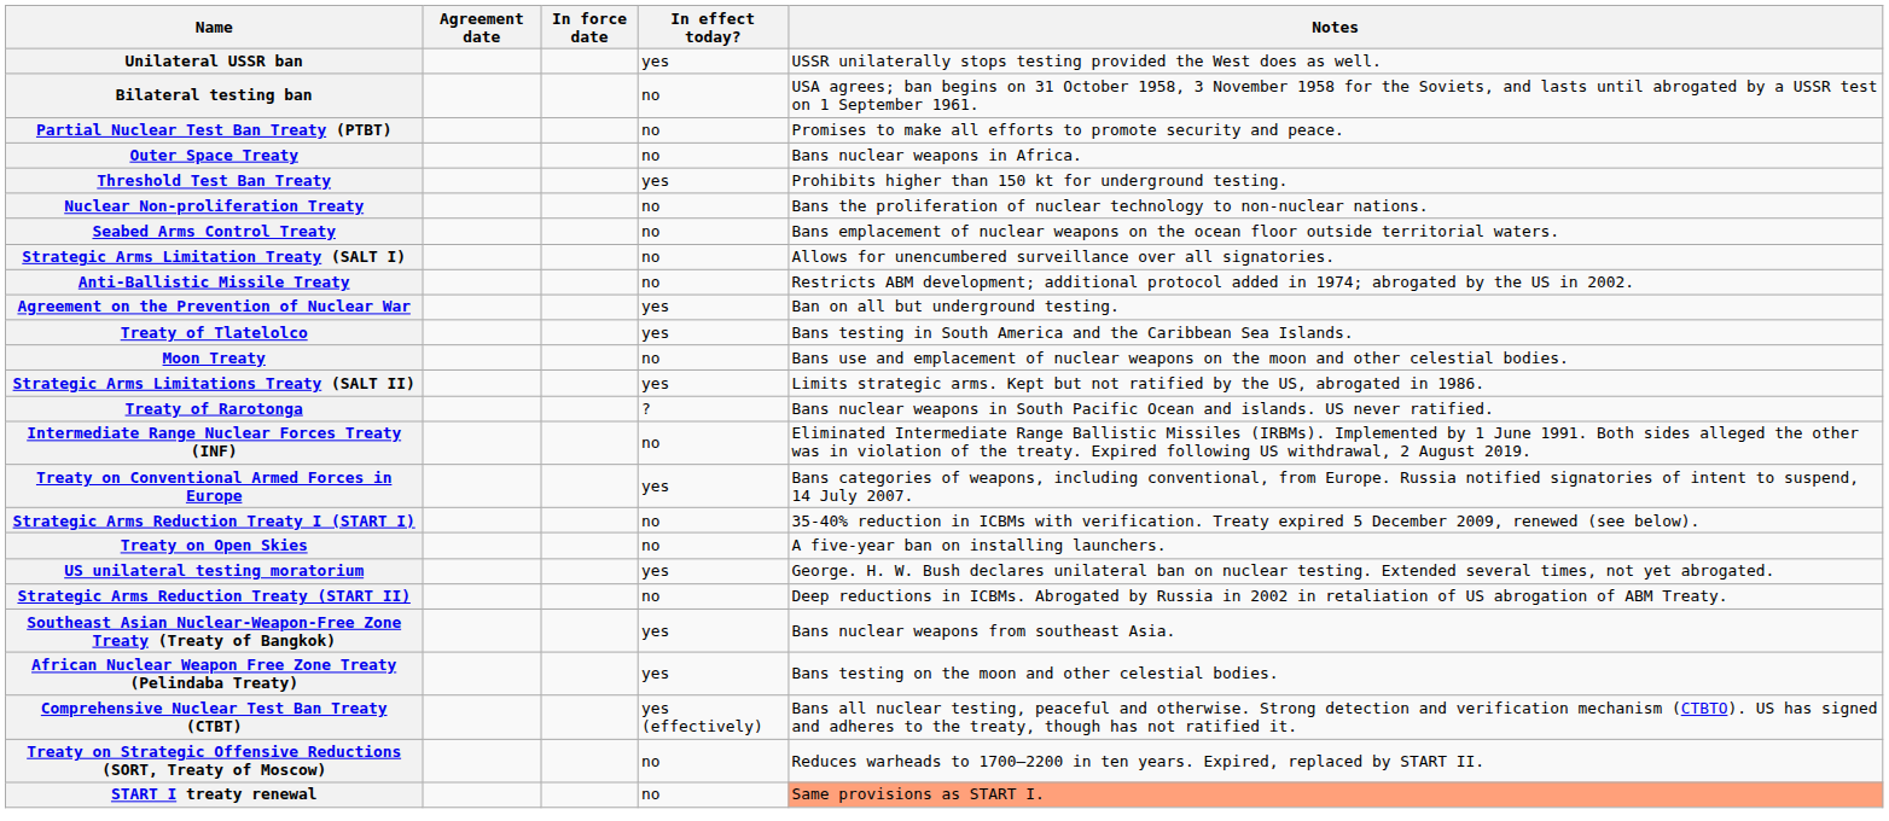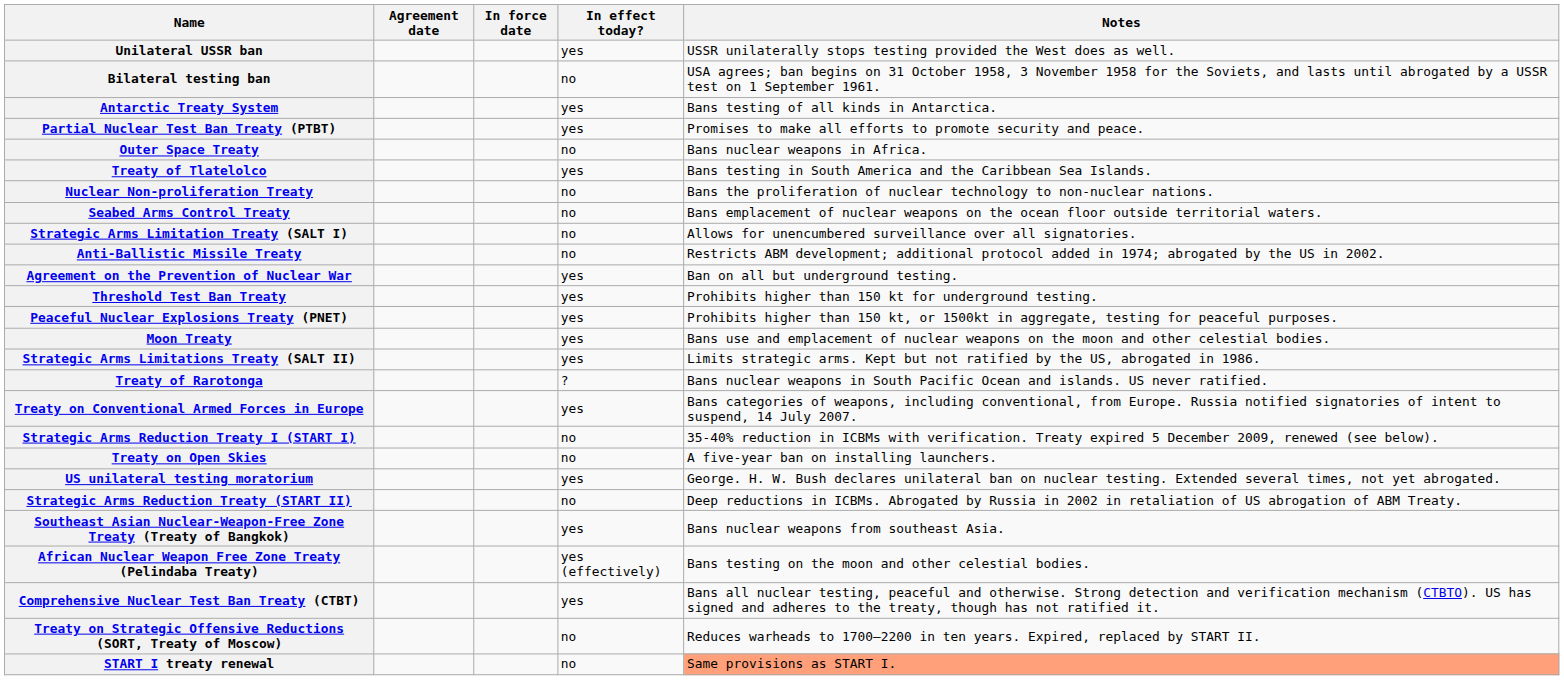 <table class="wikitable sortable">
 <tr>
 <th>Name</th>
 <th>Agreement date</th>
 <th>In force date</th>
 <th>In effect today?</th>
 <th>Notes</th>
 </tr>
 <tr>
 <th>Unilateral USSR ban</th>
 <td></td>
 <td></td>
 <td>yes</td>
 <td>USSR unilaterally stops testing provided the West does as well.</td>
 </tr>
 <tr>
 <th>Bilateral testing ban</th>
 <td></td>
 <td></td>
 <td>no</td>
 <td>USA agrees; ban begins on 31 October 1958, 3 November 1958 for the Soviets, and lasts until abrogated by a USSR test on 1 September 1961.</td>
 </tr>
 <tr>
+<th><a href='#'>Antarctic Treaty System</a></th>
+<td></td>
+<td></td>
+<td>yes</td>
+<td>Bans testing of all kinds in Antarctica.</td>
+</tr>
+<tr>
 <th><a href='#'>Partial Nuclear Test Ban Treaty</a> (PTBT)</th>
 <td></td>
 <td></td>
-<td>no</td>
+<td>yes</td>
 <td>Promises to make all efforts to promote security and peace.</td>
 </tr>
 <tr>
 <th><a href='#'>Outer Space Treaty</a></th>
 <td></td>
 <td></td>
 <td>no</td>
 <td>Bans nuclear weapons in Africa.</td>
 </tr>
 <tr>
-<th><a href='#'>Threshold Test Ban Treaty</a></th>
+<th><a href='#'>Treaty of Tlatelolco</a></th>
 <td></td>
 <td></td>
 <td>yes</td>
-<td>Prohibits higher than 150 kt for underground testing.</td>
+<td>Bans testing in South America and the Caribbean Sea Islands.</td>
 </tr>
 <tr>
 <th><a href='#'>Nuclear Non-proliferation Treaty</a></th>
 <td></td>
 <td></td>
 <td>no</td>
 <td>Bans the proliferation of nuclear technology to non-nuclear nations.</td>
 </tr>
 <tr>
 <th><a href='#'>Seabed Arms Control Treaty</a></th>
 <td></td>
 <td></td>
 <td>no</td>
 <td>Bans emplacement of nuclear weapons on the ocean floor outside territorial waters.</td>
 </tr>
 <tr>
 <th><a href='#'>Strategic Arms Limitation Treaty</a> (SALT I)</th>
 <td></td>
 <td></td>
 <td>no</td>
 <td>Allows for unencumbered surveillance over all signatories.</td>
 </tr>
 <tr>
 <th><a href='#'>Anti-Ballistic Missile Treaty</a></th>
 <td></td>
 <td></td>
 <td>no</td>
 <td>Restricts ABM development; additional protocol added in 1974; abrogated by the US in 2002.</td>
 </tr>
 <tr>
 <th><a href='#'>Agreement on the Prevention of Nuclear War</a></th>
 <td></td>
 <td></td>
 <td>yes</td>
 <td>Ban on all but underground testing.</td>
 </tr>
 <tr>
-<th><a href='#'>Treaty of Tlatelolco</a></th>
+<th><a href='#'>Threshold Test Ban Treaty</a></th>
 <td></td>
 <td></td>
 <td>yes</td>
-<td>Bans testing in South America and the Caribbean Sea Islands.</td>
+<td>Prohibits higher than 150 kt for underground testing.</td>
+</tr>
+<tr>
+<th><a href='#'>Peaceful Nuclear Explosions Treaty</a> (PNET)</th>
+<td></td>
+<td></td>
+<td>yes</td>
+<td>Prohibits higher than 150 kt, or 1500kt in aggregate, testing for peaceful purposes.</td>
 </tr>
 <tr>
 <th><a href='#'>Moon Treaty</a></th>
 <td></td>
 <td></td>
-<td>no</td>
+<td>yes</td>
 <td>Bans use and emplacement of nuclear weapons on the moon and other celestial bodies.</td>
 </tr>
 <tr>
 <th><a href='#'>Strategic Arms Limitations Treaty</a> (SALT II)</th>
 <td></td>
 <td></td>
 <td>yes</td>
 <td>Limits strategic arms.  Kept but not ratified by the US, abrogated in 1986.</td>
 </tr>
 <tr>
 <th><a href='#'>Treaty of Rarotonga</a></th>
 <td></td>
 <td></td>
 <td>?</td>
 <td>Bans nuclear weapons in South Pacific Ocean and islands.  US never ratified.</td>
-</tr>
-<tr>
-<th><a href='#'>Intermediate Range Nuclear Forces Treaty</a> (INF)</th>
-<td></td>
-<td></td>
-<td>no</td>
-<td>Eliminated Intermediate Range Ballistic Missiles (IRBMs). Implemented by 1 June 1991. Both sides alleged the other was in violation of the treaty. Expired following US withdrawal, 2 August 2019.</td>
 </tr>
 <tr>
 <th><a href='#'>Treaty on Conventional Armed Forces in Europe</a></th>
 <td></td>
 <td></td>
 <td>yes</td>
 <td>Bans categories of weapons, including conventional, from Europe. Russia notified signatories of intent to suspend, 14 July 2007.</td>
 </tr>
 <tr>
 <th><a href='#'>Strategic Arms Reduction Treaty I (START I)</a></th>
 <td></td>
 <td></td>
 <td>no</td>
 <td>35-40% reduction in ICBMs with verification. Treaty expired 5 December 2009, renewed (see below).</td>
 </tr>
 <tr>
 <th><a href='#'>Treaty on Open Skies</a></th>
 <td></td>
 <td></td>
 <td>no</td>
 <td>A five-year ban on installing launchers.</td>
 </tr>
 <tr>
 <th><a href='#'>US unilateral testing moratorium</a></th>
 <td></td>
 <td></td>
 <td>yes</td>
 <td>George. H. W. Bush declares unilateral ban on nuclear testing. Extended several times, not yet abrogated.</td>
 </tr>
 <tr>
 <th><a href='#'>Strategic Arms Reduction Treaty (START II)</a></th>
 <td></td>
 <td></td>
 <td>no</td>
 <td>Deep reductions in ICBMs. Abrogated by Russia in 2002 in retaliation of US abrogation of ABM Treaty.</td>
 </tr>
 <tr>
 <th><a href='#'>Southeast Asian Nuclear-Weapon-Free Zone Treaty</a> (Treaty of Bangkok)</th>
 <td></td>
 <td></td>
 <td>yes</td>
 <td>Bans nuclear weapons from southeast Asia.</td>
 </tr>
 <tr>
 <th><a href='#'>African Nuclear Weapon Free Zone Treaty</a> (Pelindaba Treaty)</th>
 <td></td>
 <td></td>
-<td>yes</td>
+<td>yes  (effectively)</td>
 <td>Bans testing on the moon and other celestial bodies.</td>
 </tr>
 <tr>
 <th><a href='#'>Comprehensive Nuclear Test Ban Treaty</a> (CTBT)</th>
 <td></td>
 <td></td>
-<td>yes  (effectively)</td>
+<td>yes</td>
 <td>Bans all nuclear testing, peaceful and otherwise.  Strong detection and verification mechanism (<a href='#'>CTBTO</a>). US has signed and adheres to the treaty, though has not ratified it.</td>
 </tr>
 <tr>
 <th><a href='#'>Treaty on Strategic Offensive Reductions</a> (SORT, Treaty of Moscow)</th>
 <td></td>
 <td></td>
 <td>no</td>
 <td>Reduces warheads to 1700–2200 in ten years. Expired, replaced by START II.</td>
 </tr>
 <tr>
 <th><a href='#'>START I</a> treaty renewal</th>
 <td></td>
 <td></td>
 <td>no</td>
 <td style="background: lightsalmon;">Same provisions as START I.</td>
 </tr>
 </table>
